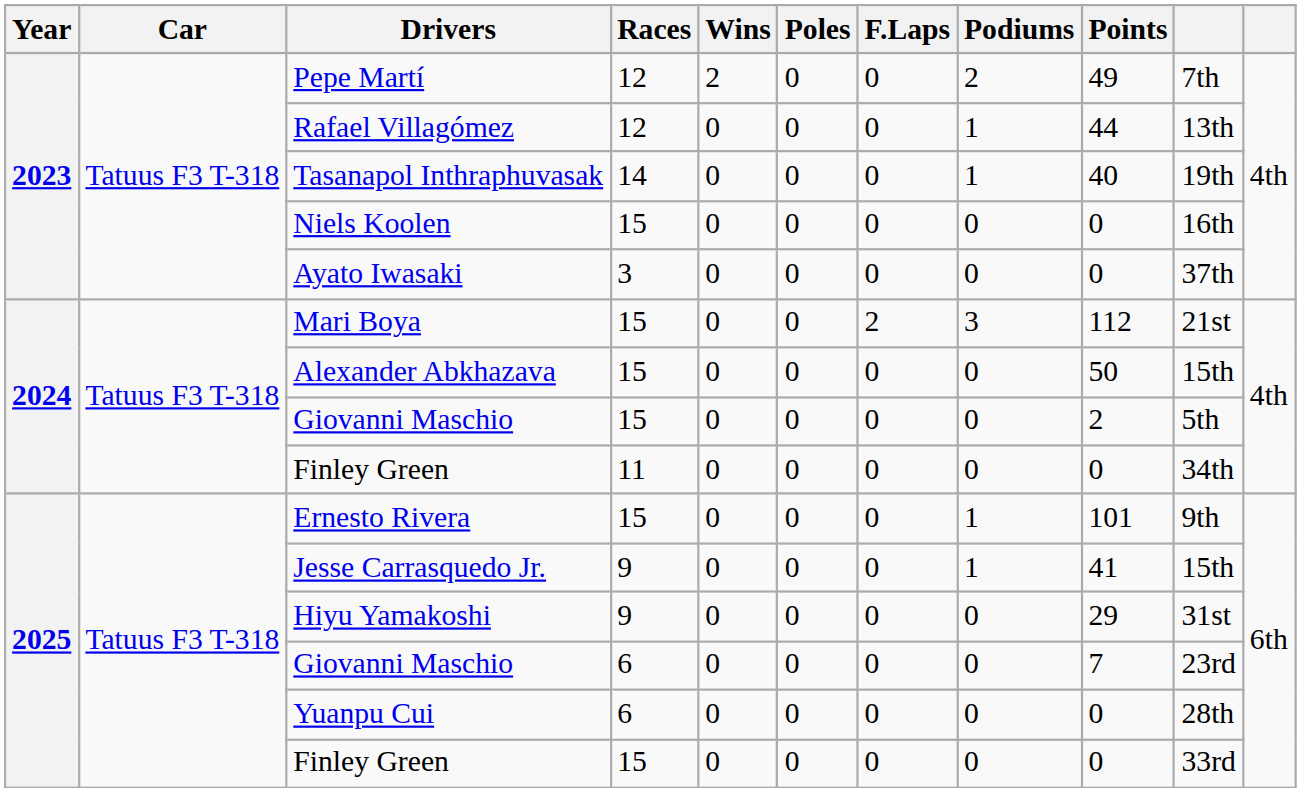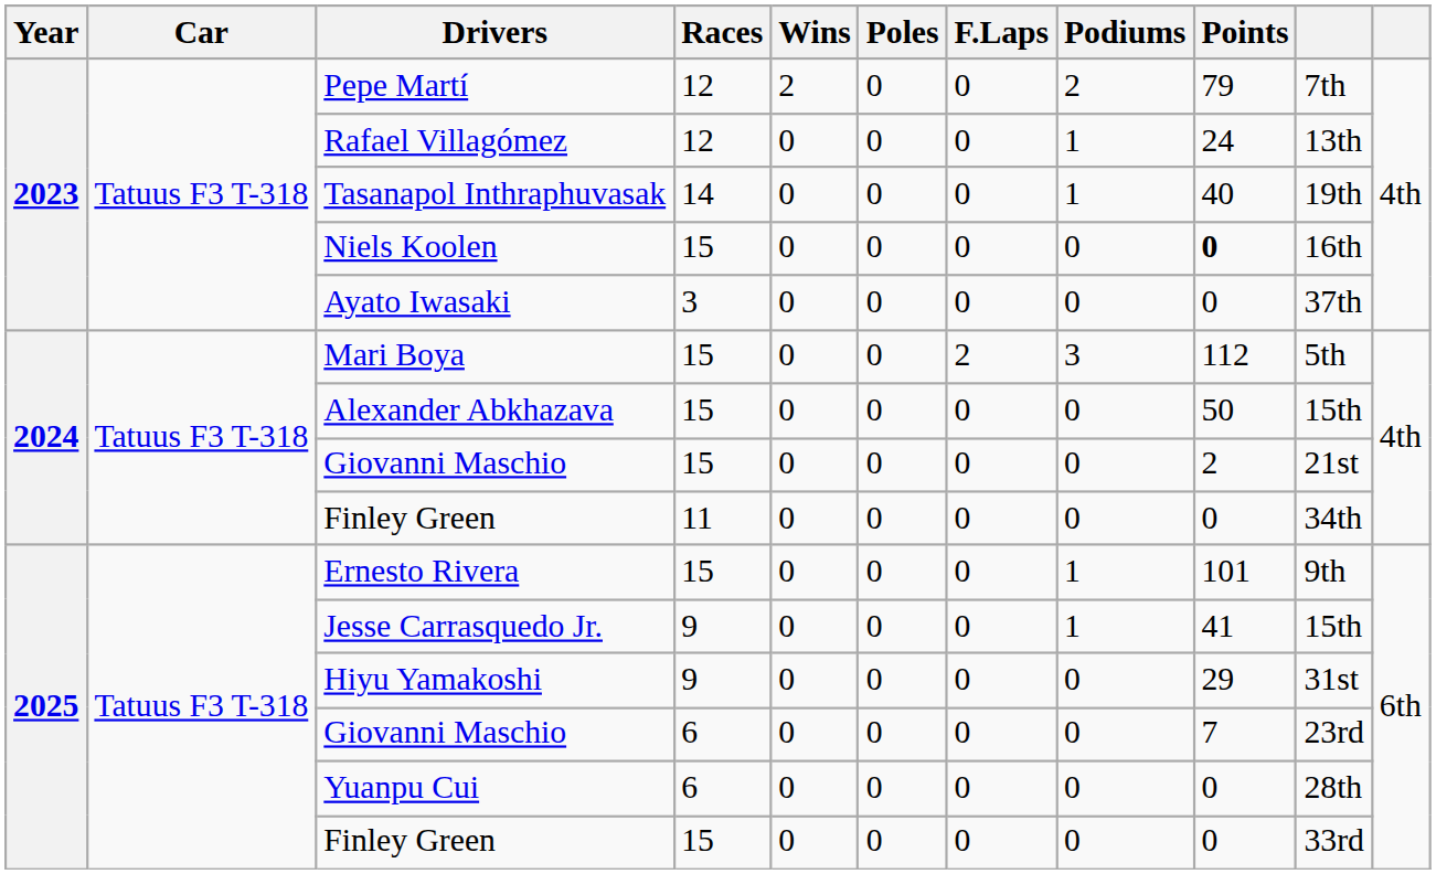 <table class="wikitable" style="font-size:85%">
 <tr>
 <th>Year</th>
 <th>Car</th>
 <th>Drivers</th>
 <th>Races</th>
 <th>Wins</th>
 <th>Poles</th>
 <th>F.Laps</th>
 <th>Podiums</th>
 <th>Points</th>
 <th></th>
 <th></th>
 </tr>
 <tr>
 <th rowspan="5"><a href='#'>2023</a></th>
 <td rowspan="5"><a href='#'>Tatuus F3 T-318</a></td>
 <td> <a href='#'>Pepe Martí</a></td>
 <td>12</td>
 <td>2</td>
 <td>0</td>
 <td>0</td>
 <td>2</td>
-<td>49</td>
+<td>79</td>
 <td>7th</td>
 <td rowspan="5">4th</td>
 </tr>
 <tr>
 <td> <a href='#'>Rafael Villagómez</a></td>
 <td>12</td>
 <td>0</td>
 <td>0</td>
 <td>0</td>
 <td>1</td>
-<td>44</td>
+<td>24</td>
 <td>13th</td>
 </tr>
 <tr>
 <td> <a href='#'>Tasanapol Inthraphuvasak</a></td>
 <td>14</td>
 <td>0</td>
 <td>0</td>
 <td>0</td>
 <td>1</td>
 <td>40</td>
 <td>19th</td>
 </tr>
 <tr>
 <td> <a href='#'>Niels Koolen</a></td>
 <td>15</td>
 <td>0</td>
 <td>0</td>
 <td>0</td>
 <td>0</td>
-<td>0</td>
+<td><strong>0</strong></td>
 <td>16th</td>
 </tr>
 <tr>
 <td> <a href='#'>Ayato Iwasaki</a></td>
 <td>3</td>
 <td>0</td>
 <td>0</td>
 <td>0</td>
 <td>0</td>
 <td>0</td>
 <td>37th</td>
 </tr>
 <tr>
 <th rowspan="4"><a href='#'>2024</a></th>
 <td rowspan="4"><a href='#'>Tatuus F3 T-318</a></td>
 <td> <a href='#'>Mari Boya</a></td>
 <td>15</td>
 <td>0</td>
 <td>0</td>
 <td>2</td>
 <td>3</td>
 <td>112</td>
-<td>21st</td>
+<td>5th</td>
 <td rowspan="4">4th</td>
 </tr>
 <tr>
 <td> <a href='#'>Alexander Abkhazava</a></td>
 <td>15</td>
 <td>0</td>
 <td>0</td>
 <td>0</td>
 <td>0</td>
 <td>50</td>
 <td>15th</td>
 </tr>
 <tr>
 <td> <a href='#'>Giovanni Maschio</a></td>
 <td>15</td>
 <td>0</td>
 <td>0</td>
 <td>0</td>
 <td>0</td>
 <td>2</td>
-<td>5th</td>
+<td>21st</td>
 </tr>
 <tr>
 <td> Finley Green</td>
 <td>11</td>
 <td>0</td>
 <td>0</td>
 <td>0</td>
 <td>0</td>
 <td>0</td>
 <td>34th</td>
 </tr>
 <tr>
 <th rowspan="6"><a href='#'>2025</a></th>
 <td rowspan="6"><a href='#'>Tatuus F3 T-318</a></td>
 <td> <a href='#'>Ernesto Rivera</a></td>
 <td>15</td>
 <td>0</td>
 <td>0</td>
 <td>0</td>
 <td>1</td>
 <td>101</td>
 <td>9th</td>
 <td rowspan="6">6th</td>
 </tr>
 <tr>
 <td> <a href='#'>Jesse Carrasquedo Jr.</a></td>
 <td>9</td>
 <td>0</td>
 <td>0</td>
 <td>0</td>
 <td>1</td>
 <td>41</td>
 <td>15th</td>
 </tr>
 <tr>
 <td> <a href='#'>Hiyu Yamakoshi</a></td>
 <td>9</td>
 <td>0</td>
 <td>0</td>
 <td>0</td>
 <td>0</td>
 <td>29</td>
 <td>31st</td>
 </tr>
 <tr>
 <td> <a href='#'>Giovanni Maschio</a></td>
 <td>6</td>
 <td>0</td>
 <td>0</td>
 <td>0</td>
 <td>0</td>
 <td>7</td>
 <td>23rd</td>
 </tr>
 <tr>
 <td> <a href='#'>Yuanpu Cui</a></td>
 <td>6</td>
 <td>0</td>
 <td>0</td>
 <td>0</td>
 <td>0</td>
 <td>0</td>
 <td>28th</td>
 </tr>
 <tr>
 <td> Finley Green</td>
 <td>15</td>
 <td>0</td>
 <td>0</td>
 <td>0</td>
 <td>0</td>
 <td>0</td>
 <td>33rd</td>
 </tr>
 </table>
